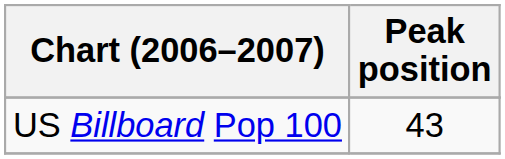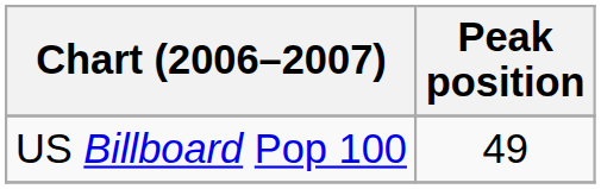 <table class="wikitable sortable">
 <tr>
 <th align="left">Chart (2006–2007)</th>
 <th align="center">Peak<br>position</th>
 </tr>
 <tr>
 </tr>
 <tr>
 </tr>
 <tr>
 </tr>
 <tr>
 <td align="left">US <em><a href='#'>Billboard</a></em> <a href='#'>Pop 100</a></td>
-<td align="center">43</td>
+<td align="center">49</td>
 </tr>
 <tr>
 </tr>
 </table>
